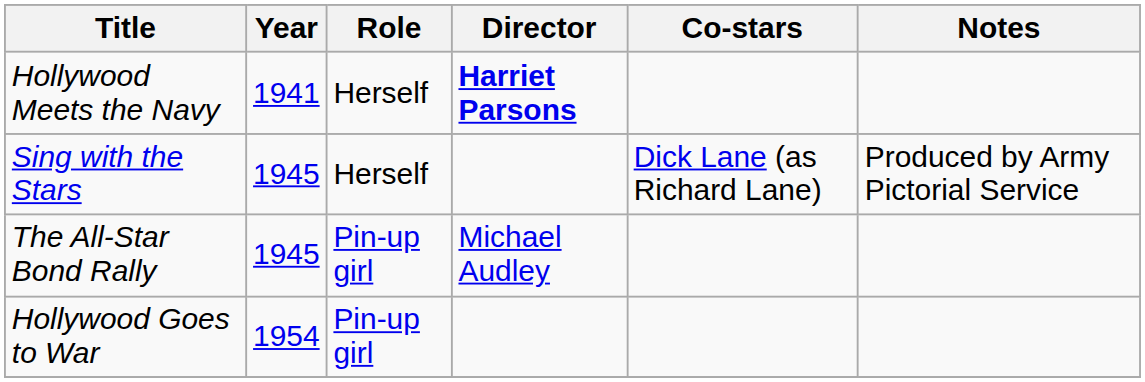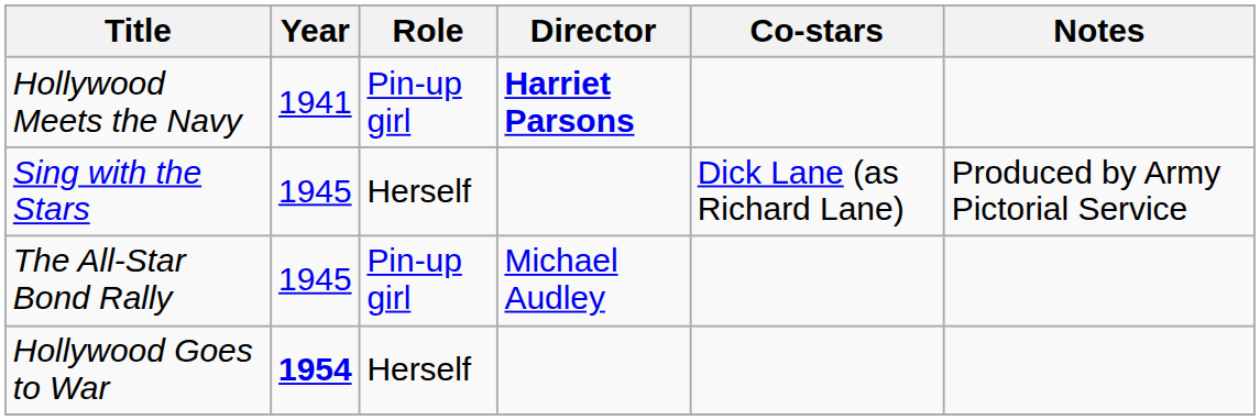 <table class="wikitable sortable plainrowheaders">
 <tr>
 <th scope="col">Title</th>
 <th scope="col">Year</th>
 <th scope="col">Role</th>
 <th scope="col">Director</th>
 <th scope="col" class="unsortable">Co-stars</th>
 <th scope="col" class="unsortable">Notes</th>
 </tr>
 <tr>
 <td><em>Hollywood Meets the Navy</em></td>
 <td align="center"><a href='#'>1941</a></td>
-<td>Herself</td>
+<td><a href='#'>Pin-up girl</a></td>
 <td><strong><a href='#'>Harriet Parsons</a></strong></td>
 <td></td>
 <td></td>
 </tr>
 <tr>
 <td><em><a href='#'>Sing with the Stars</a></em></td>
 <td align="center"><a href='#'>1945</a></td>
 <td>Herself</td>
 <td></td>
 <td><a href='#'>Dick Lane</a> (as Richard Lane)</td>
 <td>Produced by Army Pictorial Service</td>
 </tr>
 <tr>
 <td><em>The All-Star Bond Rally</em></td>
 <td align="center"><a href='#'>1945</a></td>
 <td><a href='#'>Pin-up girl</a></td>
 <td><a href='#'>Michael Audley</a></td>
 <td></td>
 <td></td>
 </tr>
 <tr>
 <td><em>Hollywood Goes to War</em></td>
-<td align="center"><a href='#'>1954</a></td>
-<td><a href='#'>Pin-up girl</a></td>
+<td align="center"><strong><a href='#'>1954</a></strong></td>
+<td>Herself</td>
 <td></td>
 <td></td>
 <td></td>
 </tr>
 <tr>
 </tr>
 </table>
